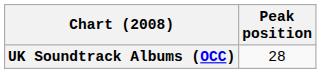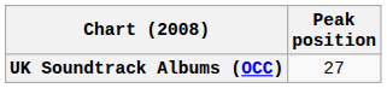 <table class="wikitable sortable plainrowheaders" style="text-align:center">
 <tr>
 <th scope="col">Chart (2008)</th>
 <th scope="col">Peak<br>position</th>
 </tr>
 <tr>
 <th scope="row">UK Soundtrack Albums (<a href='#'>OCC</a>)</th>
-<td>28</td>
+<td>27</td>
 </tr>
 </table>
